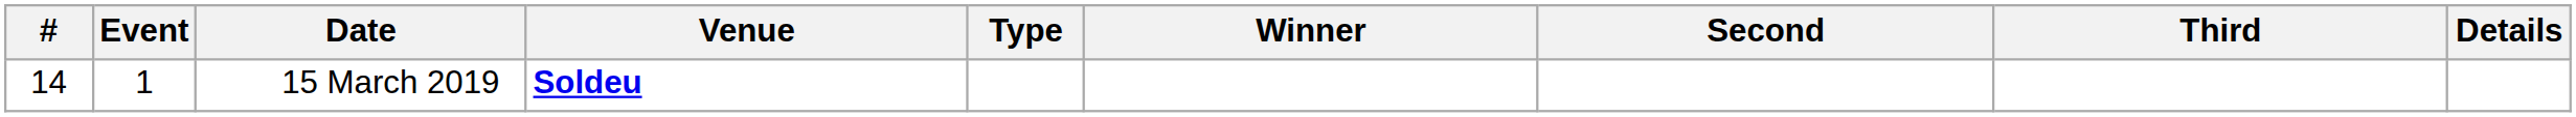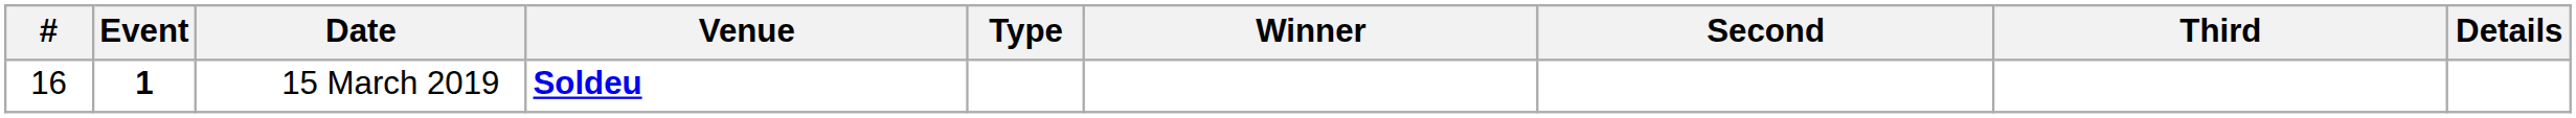 <table class="wikitable plainrowheaders" style="background:#fff; font-size:86%; line-height:16px; border:grey solid 1px; border-collapse:collapse;">
 <tr>
 <th style="width:30px;">#</th>
 <th style="width:33px;">Event</th>
 <th style="width:132px;">Date</th>
 <th style="width:180px;">Venue</th>
 <th style="width:42px;">Type</th>
 <th style="width:185px;">Winner</th>
 <th style="width:185px;">Second</th>
 <th style="width:185px;">Third</th>
 <th style="width:10px;">Details</th>
 </tr>
 <tr>
-<td align=center>14</td>
-<td align=center>1</td>
+<td align=center>16</td>
+<td align=center><strong>1</strong></td>
 <td align=right>15 March 2019  </td>
 <td><strong> <a href='#'>Soldeu</a></strong></td>
 <td align=right> </td>
 <td style="vertical-align: top;"></td>
 <td style="vertical-align: top;"></td>
 <td style="vertical-align: top;"></td>
 <td></td>
 </tr>
 </table>
